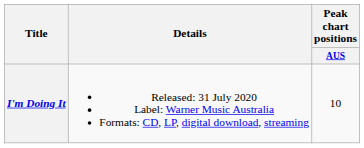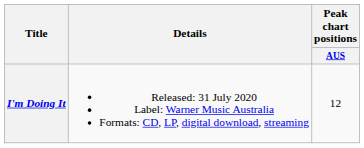 <table class="wikitable plainrowheaders" style="text-align:center;">
 <tr>
 <th rowspan="2">Title</th>
 <th rowspan="2">Details</th>
 <th>Peak chart positions</th>
 </tr>
 <tr style="font-size:smaller;">
 <th style="width:40px;"><a href='#'>AUS</a><br></th>
 </tr>
 <tr>
 <th scope="row"><em><a href='#'>I'm Doing It</a></em></th>
 <td><br><ul><li>Released: 31 July 2020</li><li>Label: <a href='#'>Warner Music Australia</a></li><li>Formats: <a href='#'>CD</a>, <a href='#'>LP</a>, <a href='#'>digital download</a>, <a href='#'>streaming</a></li></ul></td>
-<td>10</td>
+<td>12</td>
 </tr>
 </table>
